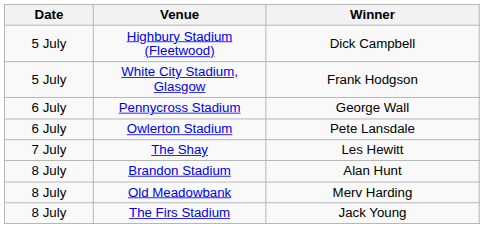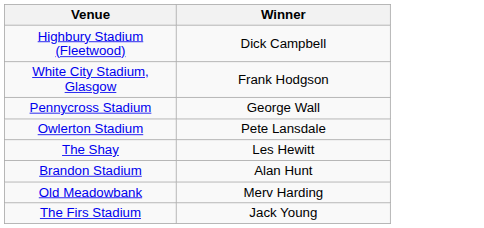 <table class="wikitable" style="text-align:center">
 <tr>
-<th width=100>Date</th>
 <th width=200>Venue</th>
 <th width=250>Winner</th>
 </tr>
 <tr>
-<td>5 July</td>
 <td><a href='#'>Highbury Stadium (Fleetwood)</a></td>
 <td>Dick Campbell</td>
 </tr>
 <tr>
-<td>5 July</td>
 <td><a href='#'>White City Stadium, Glasgow</a></td>
 <td>Frank Hodgson</td>
 </tr>
 <tr>
-<td>6 July</td>
 <td><a href='#'>Pennycross Stadium</a></td>
 <td>George Wall</td>
 </tr>
 <tr>
-<td>6 July</td>
 <td><a href='#'>Owlerton Stadium</a></td>
 <td>Pete Lansdale</td>
 </tr>
 <tr>
-<td>7 July</td>
 <td><a href='#'>The Shay</a></td>
 <td>Les Hewitt</td>
 </tr>
 <tr>
-<td>8 July</td>
 <td><a href='#'>Brandon Stadium</a></td>
 <td>Alan Hunt</td>
 </tr>
 <tr>
-<td>8 July</td>
 <td><a href='#'>Old Meadowbank</a></td>
 <td>Merv Harding</td>
 </tr>
 <tr>
-<td>8 July</td>
 <td><a href='#'>The Firs Stadium</a></td>
 <td>Jack Young</td>
 </tr>
 </table>
